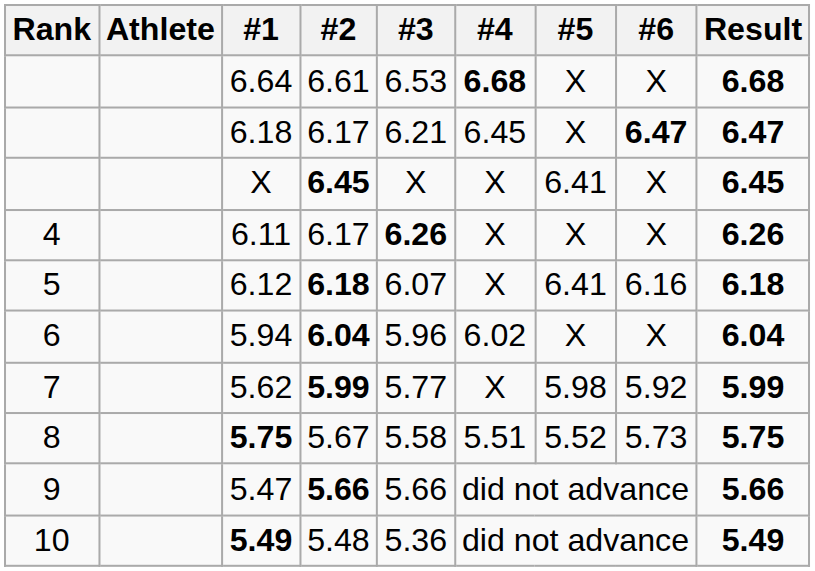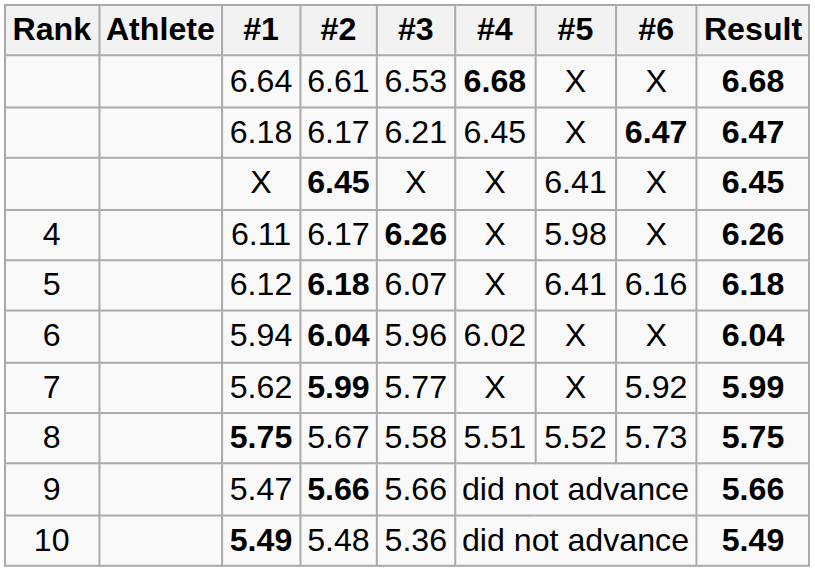 <table class="wikitable sortable" style="text-align:center">
 <tr>
 <th>Rank</th>
 <th>Athlete</th>
 <th>#1</th>
 <th>#2</th>
 <th>#3</th>
 <th>#4</th>
 <th>#5</th>
 <th>#6</th>
 <th>Result</th>
 </tr>
 <tr>
 <td></td>
 <td align=left></td>
 <td>6.64</td>
 <td>6.61</td>
 <td>6.53</td>
 <td><strong>6.68</strong></td>
 <td>X</td>
 <td>X</td>
 <td><strong>6.68</strong></td>
 </tr>
 <tr>
 <td></td>
 <td align=left></td>
 <td>6.18</td>
 <td>6.17</td>
 <td>6.21</td>
 <td>6.45</td>
 <td>X</td>
 <td><strong>6.47</strong></td>
 <td><strong>6.47</strong></td>
 </tr>
 <tr>
 <td></td>
 <td align=left></td>
 <td>X</td>
 <td><strong>6.45</strong></td>
 <td>X</td>
 <td>X</td>
 <td>6.41</td>
 <td>X</td>
 <td><strong>6.45</strong></td>
 </tr>
 <tr>
 <td>4</td>
 <td align=left></td>
 <td>6.11</td>
 <td>6.17</td>
 <td><strong>6.26</strong></td>
 <td>X</td>
-<td>X</td>
+<td>5.98</td>
 <td>X</td>
 <td><strong>6.26</strong></td>
 </tr>
 <tr>
 <td>5</td>
 <td align=left></td>
 <td>6.12</td>
 <td><strong>6.18</strong></td>
 <td>6.07</td>
 <td>X</td>
 <td>6.41</td>
 <td>6.16</td>
 <td><strong>6.18</strong></td>
 </tr>
 <tr>
 <td>6</td>
 <td align=left></td>
 <td>5.94</td>
 <td><strong>6.04</strong></td>
 <td>5.96</td>
 <td>6.02</td>
 <td>X</td>
 <td>X</td>
 <td><strong>6.04</strong></td>
 </tr>
 <tr>
 <td>7</td>
 <td align=left></td>
 <td>5.62</td>
 <td><strong>5.99</strong></td>
 <td>5.77</td>
 <td>X</td>
-<td>5.98</td>
+<td>X</td>
 <td>5.92</td>
 <td><strong>5.99</strong></td>
 </tr>
 <tr>
 <td>8</td>
 <td align=left></td>
 <td><strong>5.75</strong></td>
 <td>5.67</td>
 <td>5.58</td>
 <td>5.51</td>
 <td>5.52</td>
 <td>5.73</td>
 <td><strong>5.75</strong></td>
 </tr>
 <tr>
 <td>9</td>
 <td align=left></td>
 <td>5.47</td>
 <td><strong>5.66</strong></td>
 <td>5.66</td>
 <td colspan="3">did not advance</td>
 <td><strong>5.66</strong></td>
 </tr>
 <tr>
 <td>10</td>
 <td align=left></td>
 <td><strong>5.49</strong></td>
 <td>5.48</td>
 <td>5.36</td>
 <td colspan="3">did not advance</td>
 <td><strong>5.49</strong></td>
 </tr>
 </table>
